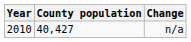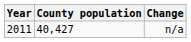 <table class="wikitable">
 <tr>
 <th>Year</th>
 <th>County population</th>
 <th>Change</th>
 </tr>
 <tr>
-<td>2010</td>
+<td>2011</td>
 <td>40,427</td>
 <td align="right">n/a</td>
 </tr>
 </table>
